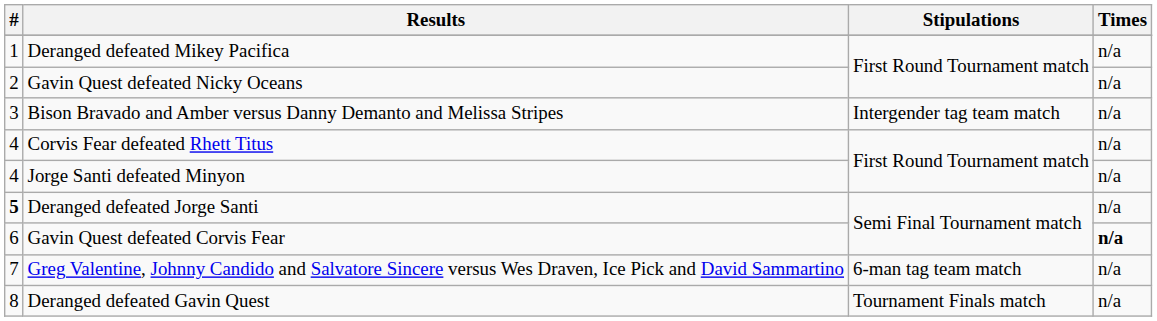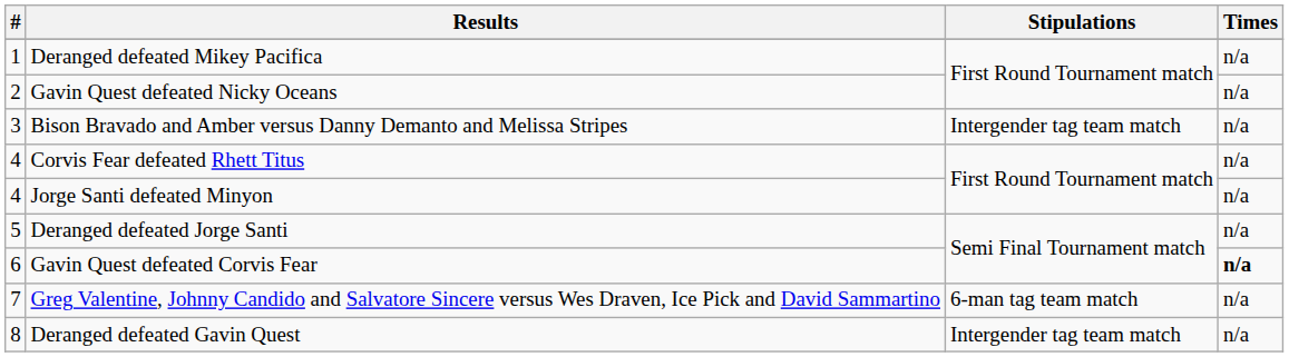 <table style="font-size: 85%; text-align: left;" class="wikitable sortable">
 <tr>
 <th><strong>#</strong></th>
 <th><strong>Results</strong></th>
 <th><strong>Stipulations</strong></th>
 <th><strong>Times</strong></th>
 </tr>
 <tr>
 </tr>
 <tr>
 <td>1</td>
 <td>Deranged defeated Mikey Pacifica</td>
 <td rowspan="2">First Round Tournament match</td>
 <td>n/a</td>
 </tr>
 <tr>
 <td>2</td>
 <td>Gavin Quest defeated Nicky Oceans</td>
 <td>n/a</td>
 </tr>
 <tr>
 <td>3</td>
 <td>Bison Bravado and Amber versus Danny Demanto and Melissa Stripes </td>
 <td>Intergender tag team match</td>
 <td>n/a</td>
 </tr>
 <tr>
 <td>4</td>
 <td>Corvis Fear defeated <a href='#'>Rhett Titus</a></td>
 <td rowspan="2">First Round Tournament match</td>
 <td>n/a</td>
 </tr>
 <tr>
 <td>4</td>
 <td>Jorge Santi defeated Minyon</td>
 <td>n/a</td>
 </tr>
 <tr>
-<td><strong>5</strong></td>
+<td>5</td>
 <td>Deranged defeated Jorge Santi</td>
 <td rowspan="2">Semi Final Tournament match</td>
 <td>n/a</td>
 </tr>
 <tr>
 <td>6</td>
 <td>Gavin Quest defeated Corvis Fear</td>
 <td><strong>n/a</strong></td>
 </tr>
 <tr>
 <td>7</td>
 <td><a href='#'>Greg Valentine</a>, <a href='#'>Johnny Candido</a> and <a href='#'>Salvatore Sincere</a> versus Wes Draven, Ice Pick and <a href='#'>David Sammartino</a> </td>
 <td>6-man tag team match</td>
 <td>n/a</td>
 </tr>
 <tr>
 <td>8</td>
 <td>Deranged defeated Gavin Quest</td>
-<td>Tournament Finals match</td>
+<td>Intergender tag team match</td>
 <td>n/a</td>
 </tr>
 </table>
